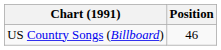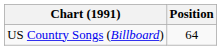 <table class="wikitable sortable">
 <tr>
 <th scope="col">Chart (1991)</th>
 <th scope="col">Position</th>
 </tr>
 <tr>
 <td>US <a href='#'>Country Songs</a> (<em><a href='#'>Billboard</a></em>)</td>
-<td align="center">46</td>
+<td align="center">64</td>
 </tr>
 </table>
